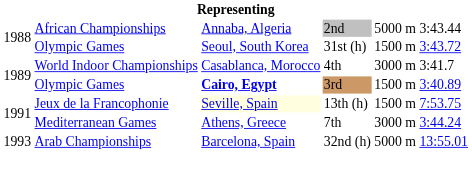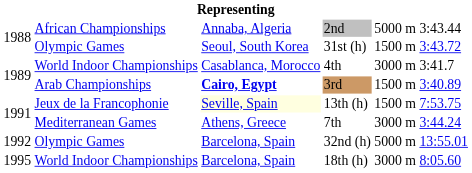 <table>
 <tr>
 <th colspan="6">Representing </th>
 </tr>
 <tr>
 <td rowspan=2>1988</td>
 <td><a href='#'>African Championships</a></td>
 <td><a href='#'>Annaba, Algeria</a></td>
 <td bgcolor=silver>2nd</td>
 <td>5000 m</td>
 <td>3:43.44</td>
 </tr>
 <tr>
 <td><a href='#'>Olympic Games</a></td>
 <td><a href='#'>Seoul, South Korea</a></td>
 <td>31st (h)</td>
 <td>1500 m</td>
 <td><a href='#'>3:43.72</a></td>
 </tr>
 <tr>
 <td rowspan=2>1989</td>
 <td><a href='#'>World Indoor Championships</a></td>
 <td><a href='#'>Casablanca, Morocco</a></td>
 <td>4th</td>
 <td>3000 m</td>
 <td>3:41.7</td>
 </tr>
 <tr>
-<td><a href='#'>Olympic Games</a></td>
+<td><a href='#'>Arab Championships</a></td>
 <td><strong><a href='#'>Cairo, Egypt</a></strong></td>
 <td bgcolor=cc9966>3rd</td>
 <td>1500 m</td>
 <td><a href='#'>3:40.89</a></td>
 </tr>
 <tr>
 <td rowspan=2>1991</td>
 <td><a href='#'>Jeux de la Francophonie</a></td>
 <td style="background: lightyellow;"><a href='#'>Seville, Spain</a></td>
 <td>13th (h)</td>
 <td>1500 m</td>
 <td><a href='#'>7:53.75</a></td>
 </tr>
 <tr>
 <td><a href='#'>Mediterranean Games</a></td>
 <td><a href='#'>Athens, Greece</a></td>
 <td>7th</td>
 <td>3000 m</td>
 <td><a href='#'>3:44.24</a></td>
 </tr>
 <tr>
-<td>1993</td>
-<td><a href='#'>Arab Championships</a></td>
+<td>1992</td>
+<td><a href='#'>Olympic Games</a></td>
 <td><a href='#'>Barcelona, Spain</a></td>
 <td>32nd (h)</td>
 <td>5000 m</td>
 <td><a href='#'>13:55.01</a></td>
 </tr>
+<tr>
+<td>1995</td>
+<td><a href='#'>World Indoor Championships</a></td>
+<td><a href='#'>Barcelona, Spain</a></td>
+<td>18th (h)</td>
+<td>3000 m</td>
+<td><a href='#'>8:05.60</a></td>
+</tr>
 </table>
